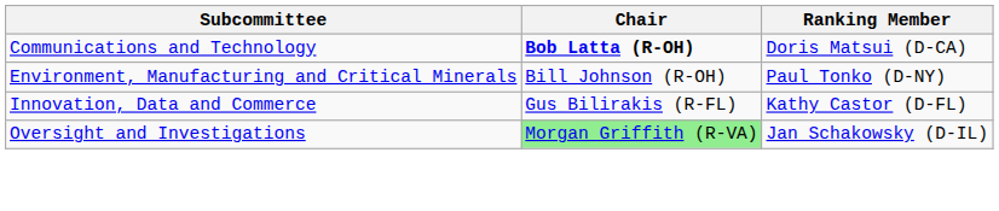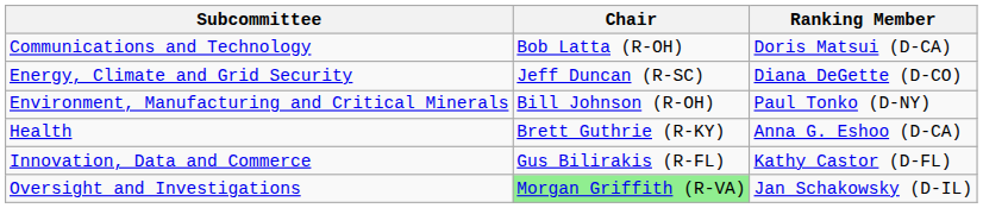 <table class="wikitable">
 <tr>
 <th>Subcommittee</th>
 <th>Chair</th>
 <th>Ranking Member</th>
 </tr>
 <tr>
 <td><a href='#'>Communications and Technology</a></td>
-<td><strong><a href='#'>Bob Latta</a> (R-OH)</strong></td>
+<td><a href='#'>Bob Latta</a> (R-OH)</td>
 <td><a href='#'>Doris Matsui</a> (D-CA)</td>
+</tr>
+<tr>
+<td><a href='#'>Energy, Climate and Grid Security</a></td>
+<td><a href='#'>Jeff Duncan</a> (R-SC)</td>
+<td><a href='#'>Diana DeGette</a> (D-CO)</td>
 </tr>
 <tr>
 <td><a href='#'>Environment, Manufacturing and Critical Minerals</a></td>
 <td><a href='#'>Bill Johnson</a> (R-OH)</td>
 <td><a href='#'>Paul Tonko</a> (D-NY)</td>
+</tr>
+<tr>
+<td><a href='#'>Health</a></td>
+<td><a href='#'>Brett Guthrie</a> (R-KY)</td>
+<td><a href='#'>Anna G. Eshoo</a> (D-CA)</td>
 </tr>
 <tr>
 <td><a href='#'>Innovation, Data and Commerce</a></td>
 <td><a href='#'>Gus Bilirakis</a> (R-FL)</td>
 <td><a href='#'>Kathy Castor</a> (D-FL)</td>
 </tr>
 <tr>
 <td><a href='#'>Oversight and Investigations</a></td>
 <td style="background: lightgreen;"><a href='#'>Morgan Griffith</a> (R-VA)</td>
 <td><a href='#'>Jan Schakowsky</a> (D-IL)</td>
 </tr>
 </table>
